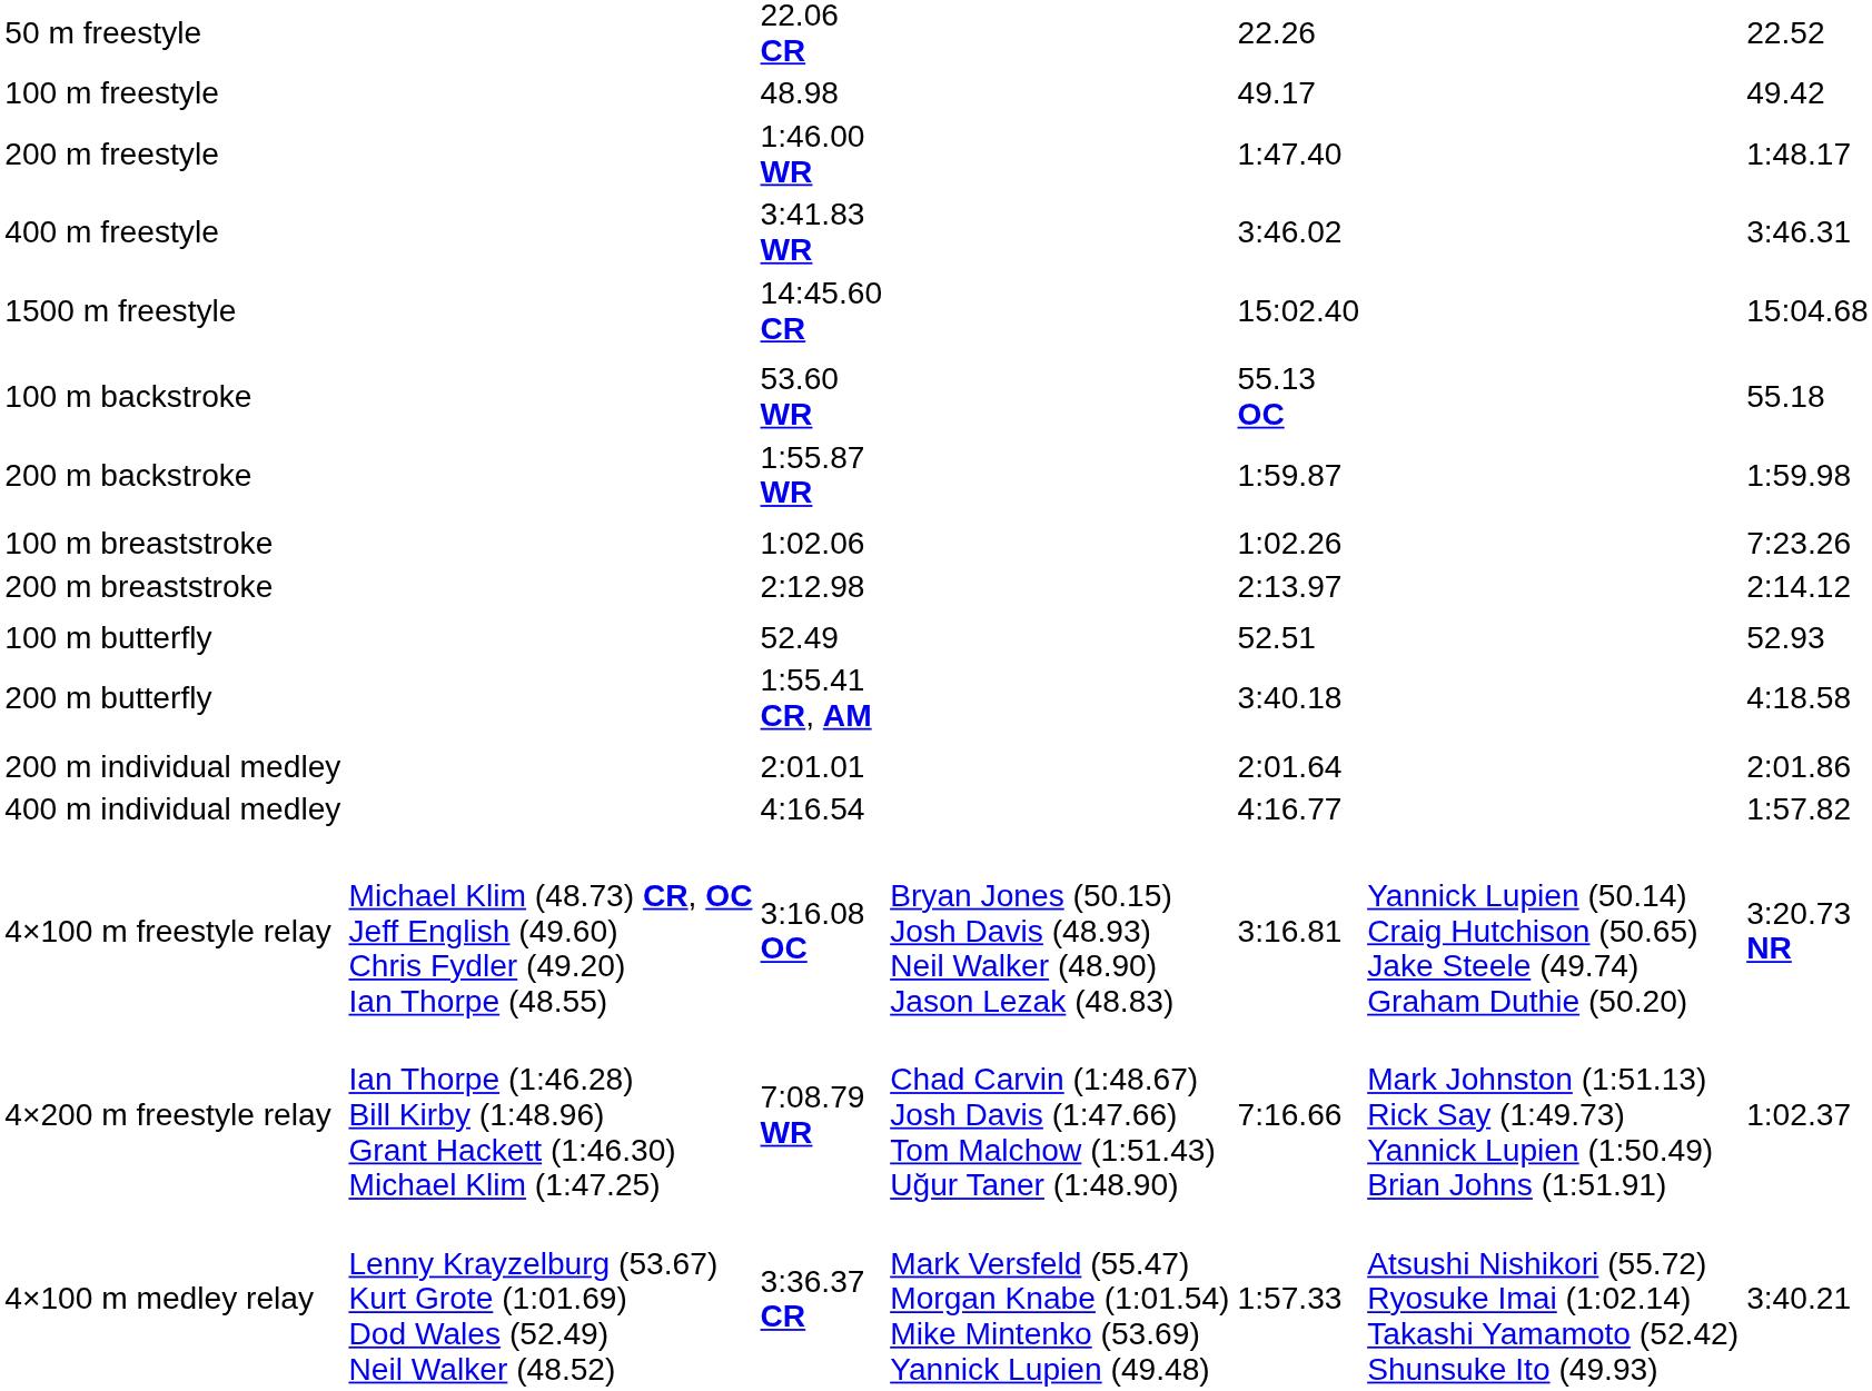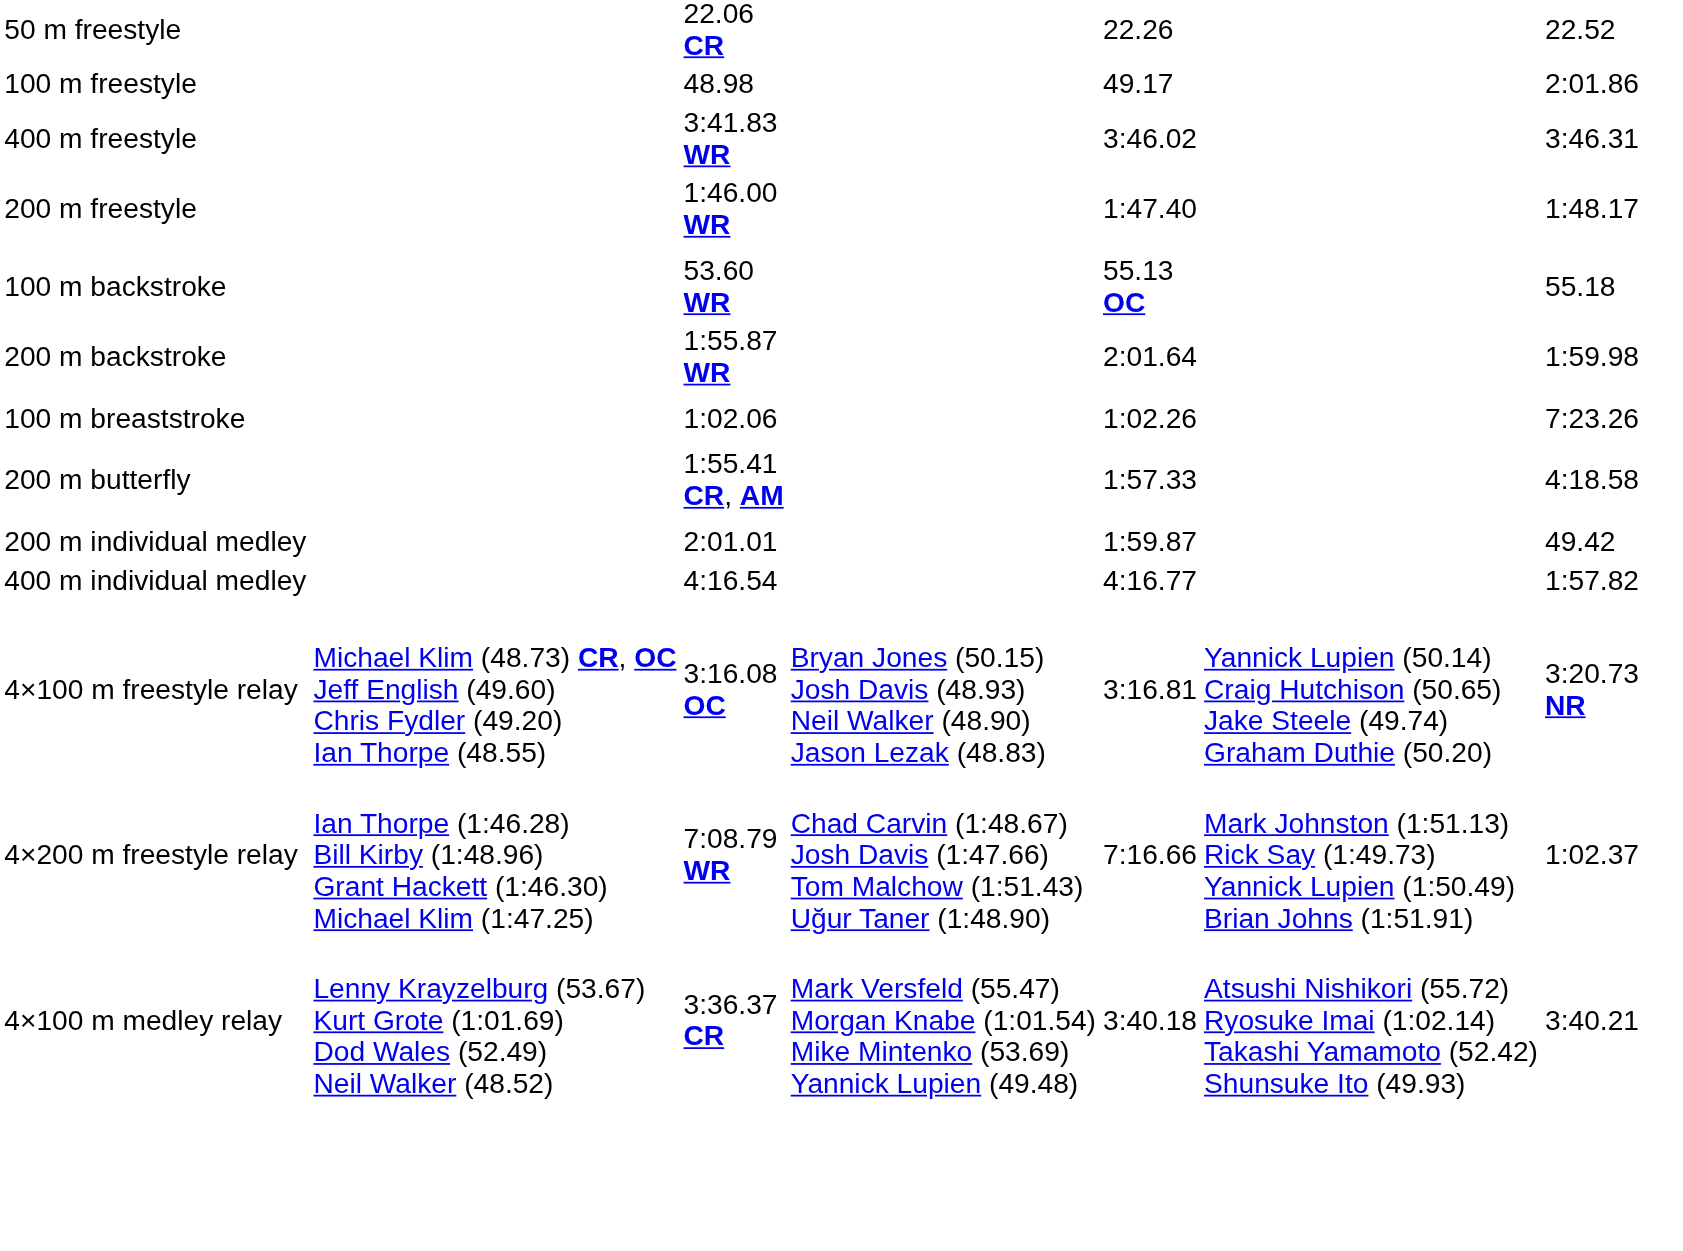 <table>
 <tr>
 <td>50 m freestyle <br></td>
 <td></td>
 <td>22.06<br><strong><a href='#'>CR</a></strong></td>
 <td></td>
 <td>22.26</td>
 <td></td>
 <td>22.52</td>
 </tr>
 <tr>
 <td>100 m freestyle <br></td>
 <td></td>
 <td>48.98</td>
 <td></td>
 <td>49.17</td>
 <td></td>
-<td>49.42</td>
-</tr>
-<tr>
-<td>200 m freestyle <br></td>
-<td></td>
-<td>1:46.00<br><strong><a href='#'>WR</a></strong></td>
-<td></td>
-<td>1:47.40</td>
-<td></td>
-<td>1:48.17</td>
+<td>2:01.86</td>
 </tr>
 <tr>
 <td>400 m freestyle <br></td>
 <td></td>
 <td>3:41.83<br><strong><a href='#'>WR</a></strong></td>
 <td></td>
 <td>3:46.02</td>
 <td></td>
 <td>3:46.31</td>
 </tr>
 <tr>
-<td>1500 m freestyle <br></td>
+<td>200 m freestyle <br></td>
 <td></td>
-<td>14:45.60<br><strong><a href='#'>CR</a></strong></td>
+<td>1:46.00<br><strong><a href='#'>WR</a></strong></td>
 <td></td>
-<td>15:02.40</td>
+<td>1:47.40</td>
 <td></td>
-<td>15:04.68</td>
+<td>1:48.17</td>
 </tr>
 <tr>
 <td></td>
 <td></td>
 <td></td>
 <td></td>
 <td></td>
 <td></td>
 <td></td>
 </tr>
 <tr>
 <td>100 m backstroke <br></td>
 <td></td>
 <td>53.60<br><strong><a href='#'>WR</a></strong></td>
 <td></td>
 <td>55.13<br><strong><a href='#'>OC</a></strong></td>
 <td></td>
 <td>55.18</td>
 </tr>
 <tr>
 <td>200 m backstroke <br></td>
 <td></td>
 <td>1:55.87<br><strong><a href='#'>WR</a></strong></td>
 <td></td>
-<td>1:59.87</td>
+<td>2:01.64</td>
 <td></td>
 <td>1:59.98</td>
 </tr>
 <tr>
 <td></td>
 <td></td>
 <td></td>
 <td></td>
 <td></td>
 <td></td>
 <td></td>
 </tr>
 <tr>
 <td>100 m breaststroke <br></td>
 <td></td>
 <td>1:02.06</td>
 <td></td>
 <td>1:02.26</td>
 <td></td>
 <td>7:23.26</td>
 </tr>
 <tr>
-<td>200 m breaststroke <br></td>
-<td></td>
-<td>2:12.98</td>
-<td></td>
-<td>2:13.97</td>
-<td></td>
-<td>2:14.12</td>
-</tr>
-<tr>
 <td></td>
 <td></td>
 <td></td>
 <td></td>
 <td></td>
 <td></td>
 <td></td>
 </tr>
 <tr>
-<td>100 m butterfly <br></td>
-<td></td>
-<td>52.49</td>
-<td></td>
-<td>52.51</td>
-<td></td>
-<td>52.93</td>
-</tr>
-<tr>
 <td>200 m butterfly <br></td>
 <td></td>
 <td>1:55.41<br><strong><a href='#'>CR</a></strong>, <strong><a href='#'>AM</a></strong></td>
 <td></td>
-<td>3:40.18</td>
+<td>1:57.33</td>
 <td></td>
 <td>4:18.58</td>
 </tr>
 <tr>
 <td></td>
 <td></td>
 <td></td>
 <td></td>
 <td></td>
 <td></td>
 <td></td>
 </tr>
 <tr>
 <td>200 m individual medley <br></td>
 <td></td>
 <td>2:01.01</td>
 <td></td>
-<td>2:01.64</td>
+<td>1:59.87</td>
 <td></td>
-<td>2:01.86</td>
+<td>49.42</td>
 </tr>
 <tr>
 <td>400 m individual medley <br></td>
 <td></td>
 <td>4:16.54</td>
 <td></td>
 <td>4:16.77</td>
 <td></td>
 <td>1:57.82</td>
 </tr>
 <tr>
 <td></td>
 <td></td>
 <td></td>
 <td></td>
 <td></td>
 <td></td>
 <td></td>
 </tr>
 <tr>
 <td>4×100 m freestyle relay <br></td>
 <td><br><a href='#'>Michael Klim</a> (48.73) <strong><a href='#'>CR</a></strong>, <strong><a href='#'>OC</a></strong><br><a href='#'>Jeff English</a> (49.60)<br><a href='#'>Chris Fydler</a> (49.20)<br><a href='#'>Ian Thorpe</a> (48.55)</td>
 <td>3:16.08<br><strong><a href='#'>OC</a></strong></td>
 <td><br><a href='#'>Bryan Jones</a> (50.15)<br><a href='#'>Josh Davis</a> (48.93)<br><a href='#'>Neil Walker</a> (48.90)<br><a href='#'>Jason Lezak</a> (48.83)</td>
 <td>3:16.81</td>
 <td><br><a href='#'>Yannick Lupien</a> (50.14)<br><a href='#'>Craig Hutchison</a> (50.65)<br><a href='#'>Jake Steele</a> (49.74)<br><a href='#'>Graham Duthie</a> (50.20)</td>
 <td>3:20.73<br><strong><a href='#'>NR</a></strong></td>
 </tr>
 <tr>
 <td>4×200 m freestyle relay <br></td>
 <td><br><a href='#'>Ian Thorpe</a> (1:46.28)<br><a href='#'>Bill Kirby</a> (1:48.96)<br><a href='#'>Grant Hackett</a> (1:46.30)<br><a href='#'>Michael Klim</a> (1:47.25)</td>
 <td>7:08.79 <br><strong><a href='#'>WR</a></strong></td>
 <td><br><a href='#'>Chad Carvin</a> (1:48.67)<br><a href='#'>Josh Davis</a> (1:47.66)<br><a href='#'>Tom Malchow</a> (1:51.43)<br><a href='#'>Uğur Taner</a> (1:48.90)</td>
 <td>7:16.66</td>
 <td><br><a href='#'>Mark Johnston</a> (1:51.13)<br><a href='#'>Rick Say</a> (1:49.73)<br><a href='#'>Yannick Lupien</a> (1:50.49)<br><a href='#'>Brian Johns</a> (1:51.91)</td>
 <td>1:02.37</td>
 </tr>
 <tr>
 <td>4×100 m medley relay <br></td>
 <td><br><a href='#'>Lenny Krayzelburg</a> (53.67)<br><a href='#'>Kurt Grote</a> (1:01.69)<br><a href='#'>Dod Wales</a> (52.49)<br><a href='#'>Neil Walker</a> (48.52)</td>
 <td>3:36.37<br><strong><a href='#'>CR</a></strong></td>
 <td><br><a href='#'>Mark Versfeld</a> (55.47)<br><a href='#'>Morgan Knabe</a> (1:01.54)<br><a href='#'>Mike Mintenko</a> (53.69)<br><a href='#'>Yannick Lupien</a> (49.48)</td>
-<td>1:57.33</td>
+<td>3:40.18</td>
 <td><br><a href='#'>Atsushi Nishikori</a> (55.72)<br><a href='#'>Ryosuke Imai</a> (1:02.14)<br><a href='#'>Takashi Yamamoto</a> (52.42)<br><a href='#'>Shunsuke Ito</a> (49.93)</td>
 <td>3:40.21</td>
 </tr>
 </table>
